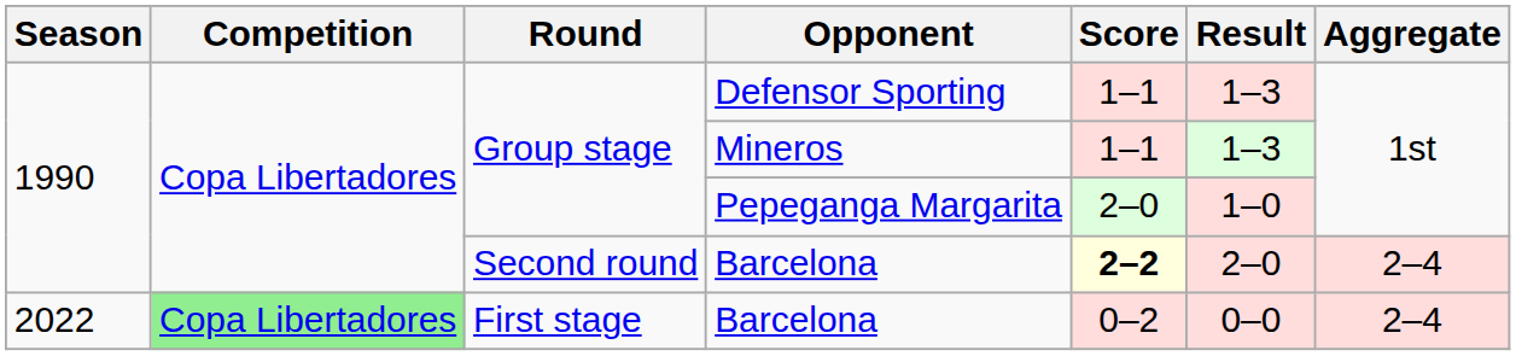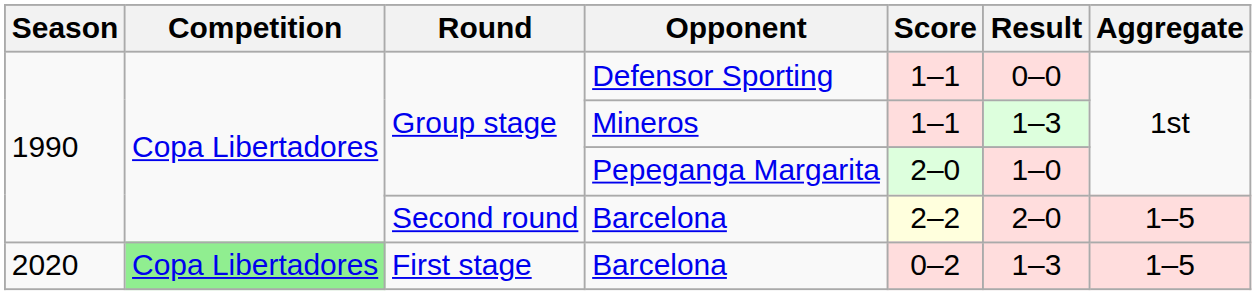 <table class="wikitable">
 <tr>
 <th>Season</th>
 <th>Competition</th>
 <th>Round</th>
 <th>Opponent</th>
 <th>Score</th>
 <th>Result</th>
 <th>Aggregate</th>
 </tr>
 <tr>
 <td rowspan=4>1990</td>
 <td rowspan=4><a href='#'>Copa Libertadores</a></td>
 <td rowspan=3><a href='#'>Group stage</a></td>
 <td> <a href='#'>Defensor Sporting</a></td>
 <td style="background:#fdd; text-align:center;">1–1</td>
-<td style="background:#fdd; text-align:center;">1–3</td>
+<td style="background:#fdd; text-align:center;">0–0</td>
 <td rowspan=3 style="text-align:center;">1st</td>
 </tr>
 <tr>
 <td> <a href='#'>Mineros</a></td>
 <td style="background:#fdd; text-align:center;">1–1</td>
 <td style="background:#dfd; text-align:center;">1–3</td>
 </tr>
 <tr>
 <td> <a href='#'>Pepeganga Margarita</a></td>
 <td style="background:#dfd; text-align:center;">2–0</td>
 <td style="background:#fdd; text-align:center;">1–0</td>
 </tr>
 <tr>
 <td rowspan=1><a href='#'>Second round</a></td>
 <td> <a href='#'>Barcelona</a></td>
-<td style="background:#ffd; text-align:center;"><strong>2–2</strong></td>
+<td style="background:#ffd; text-align:center;">2–2</td>
 <td style="background:#fdd; text-align:center;">2–0</td>
-<td style="background:#fdd; text-align:center;">2–4</td>
+<td style="background:#fdd; text-align:center;">1–5</td>
 </tr>
 <tr>
-<td rowspan=1>2022</td>
+<td rowspan=1>2020</td>
 <td rowspan=1 style="background: lightgreen;"><a href='#'>Copa Libertadores</a></td>
 <td rowspan=1><a href='#'>First stage</a></td>
 <td> <a href='#'>Barcelona</a></td>
 <td style="background:#fdd; text-align:center;">0–2</td>
-<td style="background:#fdd; text-align:center;">0–0</td>
-<td style="background:#fdd; text-align:center;">2–4</td>
+<td style="background:#fdd; text-align:center;">1–3</td>
+<td style="background:#fdd; text-align:center;">1–5</td>
 </tr>
 </table>
